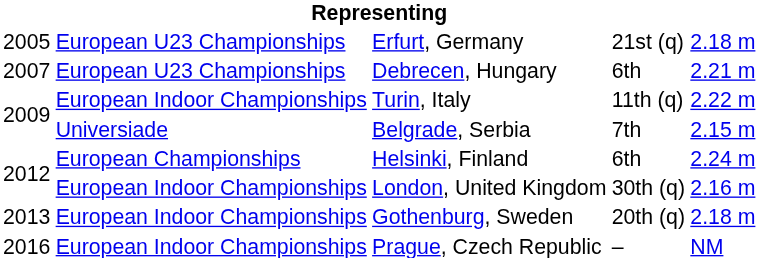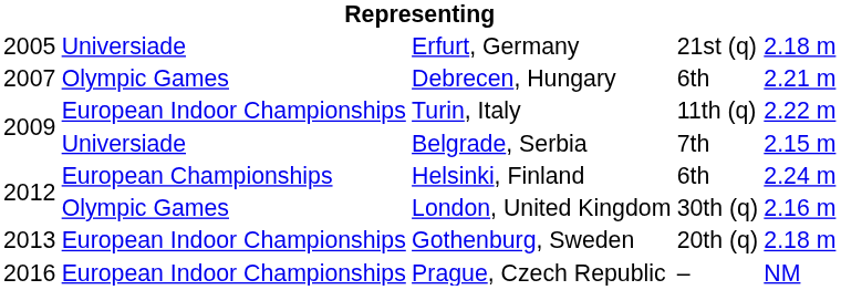 <table>
 <tr>
 <th colspan="5">Representing </th>
 </tr>
 <tr>
 <td>2005</td>
-<td><a href='#'>European U23 Championships</a></td>
+<td><a href='#'>Universiade</a></td>
 <td><a href='#'>Erfurt</a>, Germany</td>
 <td>21st (q)</td>
 <td><a href='#'>2.18 m</a></td>
 </tr>
 <tr>
 <td>2007</td>
-<td><a href='#'>European U23 Championships</a></td>
+<td><a href='#'>Olympic Games</a></td>
 <td><a href='#'>Debrecen</a>, Hungary</td>
 <td>6th</td>
 <td><a href='#'>2.21 m</a></td>
 </tr>
 <tr>
 <td rowspan=2>2009</td>
 <td><a href='#'>European Indoor Championships</a></td>
 <td><a href='#'>Turin</a>, Italy</td>
 <td>11th (q)</td>
 <td><a href='#'>2.22 m</a></td>
 </tr>
 <tr>
 <td><a href='#'>Universiade</a></td>
 <td><a href='#'>Belgrade</a>, Serbia</td>
 <td>7th</td>
 <td><a href='#'>2.15 m</a></td>
 </tr>
 <tr>
 <td rowspan=2>2012</td>
 <td><a href='#'>European Championships</a></td>
 <td><a href='#'>Helsinki</a>, Finland</td>
 <td>6th</td>
 <td><a href='#'>2.24 m</a></td>
 </tr>
 <tr>
-<td><a href='#'>European Indoor Championships</a></td>
+<td><a href='#'>Olympic Games</a></td>
 <td><a href='#'>London</a>, United Kingdom</td>
 <td>30th (q)</td>
 <td><a href='#'>2.16 m</a></td>
 </tr>
 <tr>
 <td>2013</td>
 <td><a href='#'>European Indoor Championships</a></td>
 <td><a href='#'>Gothenburg</a>, Sweden</td>
 <td>20th (q)</td>
 <td><a href='#'>2.18 m</a></td>
 </tr>
 <tr>
 <td>2016</td>
 <td><a href='#'>European Indoor Championships</a></td>
 <td><a href='#'>Prague</a>, Czech Republic</td>
 <td>–</td>
 <td><a href='#'>NM</a></td>
 </tr>
 </table>
